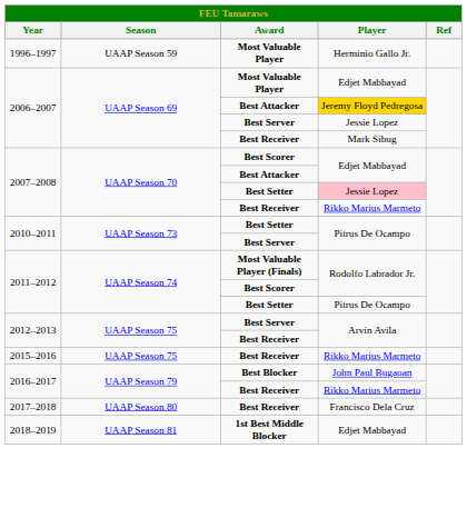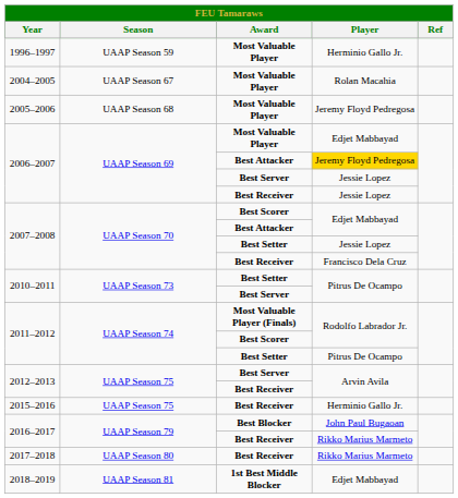 <table class="wikitable sortable" style="font-size:95%; text-align:left;">
 <tr>
 <th colspan="5" style= "background: green; color: #CFB53B; text-align: center"><strong>FEU Tamaraws</strong></th>
 </tr>
 <tr style="background: green; color: green">
 <th style= "align=center; width:5em;">Year</th>
 <th style= "align=center;width:15em;">Season</th>
 <th style= "align=center; width:9em;">Award</th>
 <th style= "align=center; width:10em;">Player</th>
 <th style= "align=center; width:3em;">Ref</th>
 </tr>
 <tr align=center>
 <td>1996–1997</td>
 <td>UAAP Season 59</td>
 <td><strong>Most Valuable Player</strong></td>
 <td>Herminio Gallo Jr.</td>
 <td></td>
 </tr>
 <tr align=center>
+<td>2004–2005</td>
+<td>UAAP Season 67</td>
+<td><strong>Most Valuable Player</strong></td>
+<td>Rolan Macahia</td>
+<td></td>
+</tr>
+<tr align=center>
+<td>2005–2006</td>
+<td>UAAP Season 68</td>
+<td><strong>Most Valuable Player</strong></td>
+<td>Jeremy Floyd Pedregosa</td>
+<td></td>
+</tr>
+<tr align=center>
 <td rowspan=4>2006–2007</td>
 <td rowspan=4><a href='#'>UAAP Season 69</a></td>
 <td><strong>Most Valuable Player</strong></td>
 <td>Edjet Mabbayad</td>
 <td rowspan=4></td>
 </tr>
 <tr align=center>
 <td><strong>Best Attacker</strong></td>
 <td style="background: gold;">Jeremy Floyd Pedregosa</td>
 </tr>
 <tr align=center>
 <td><strong>Best Server</strong></td>
 <td>Jessie Lopez</td>
 </tr>
 <tr align=center>
 <td><strong>Best Receiver</strong></td>
-<td>Mark Sibug</td>
+<td>Jessie Lopez</td>
 </tr>
 <tr align=center>
 <td rowspan=4>2007–2008</td>
 <td rowspan=4><a href='#'>UAAP Season 70</a></td>
 <td><strong>Best Scorer</strong></td>
 <td rowspan=2>Edjet Mabbayad</td>
 <td rowspan=4></td>
 </tr>
 <tr align=center>
 <td><strong>Best Attacker</strong></td>
 </tr>
 <tr align=center>
 <td><strong>Best Setter</strong></td>
-<td style="background: pink;">Jessie Lopez</td>
+<td>Jessie Lopez</td>
 </tr>
 <tr align=center>
 <td><strong>Best Receiver</strong></td>
-<td rowspan=1><a href='#'>Rikko Marius Marmeto</a></td>
+<td>Francisco Dela Cruz</td>
 </tr>
 <tr align=center>
 <td rowspan=2>2010–2011</td>
 <td rowspan=2><a href='#'>UAAP Season 73</a></td>
 <td><strong>Best Setter</strong></td>
 <td rowspan=2>Pitrus De Ocampo</td>
 <td rowspan=2></td>
 </tr>
 <tr align=center>
 <td><strong>Best Server</strong></td>
 </tr>
 <tr align=center>
 <td rowspan=3>2011–2012</td>
 <td rowspan=3><a href='#'>UAAP Season 74</a></td>
 <td><strong>Most Valuable Player (Finals)</strong></td>
 <td rowspan=2>Rodolfo Labrador Jr.</td>
 <td rowspan=3></td>
 </tr>
 <tr align=center>
 <td><strong>Best Scorer</strong></td>
 </tr>
 <tr align=center>
 <td><strong>Best Setter</strong></td>
 <td>Pitrus De Ocampo</td>
 </tr>
 <tr align=center>
 <td rowspan=2>2012–2013</td>
 <td rowspan=2><a href='#'>UAAP Season 75</a></td>
 <td><strong>Best Server</strong></td>
 <td rowspan=2>Arvin Avila</td>
 <td rowspan=2></td>
 </tr>
 <tr align=center>
 <td><strong>Best Receiver</strong></td>
 </tr>
 <tr align=center>
 <td rowspan=1>2015–2016</td>
 <td rowspan=1><a href='#'>UAAP Season 75</a></td>
 <td><strong>Best Receiver</strong></td>
-<td rowspan=1><a href='#'>Rikko Marius Marmeto</a></td>
+<td>Herminio Gallo Jr.</td>
 <td rowspan=1></td>
 </tr>
 <tr align=center>
 <td rowspan=2>2016–2017</td>
 <td rowspan=2><a href='#'>UAAP Season 79</a></td>
 <td><strong>Best Blocker</strong></td>
 <td><a href='#'>John Paul Bugaoan</a></td>
 <td rowspan=2></td>
 </tr>
 <tr align=center>
 <td><strong>Best Receiver</strong></td>
 <td rowspan=1><a href='#'>Rikko Marius Marmeto</a></td>
 </tr>
 <tr align=center>
 <td rowspan=1>2017–2018</td>
 <td rowspan=1><a href='#'>UAAP Season 80</a></td>
 <td><strong>Best Receiver</strong></td>
-<td>Francisco Dela Cruz</td>
+<td rowspan=1><a href='#'>Rikko Marius Marmeto</a></td>
 <td rowspan=1></td>
 </tr>
 <tr align=center>
 <td rowspan=1>2018–2019</td>
 <td rowspan=1><a href='#'>UAAP Season 81</a></td>
 <td><strong>1st Best Middle Blocker</strong></td>
 <td>Edjet Mabbayad</td>
 <td rowspan=1></td>
 </tr>
 </table>
